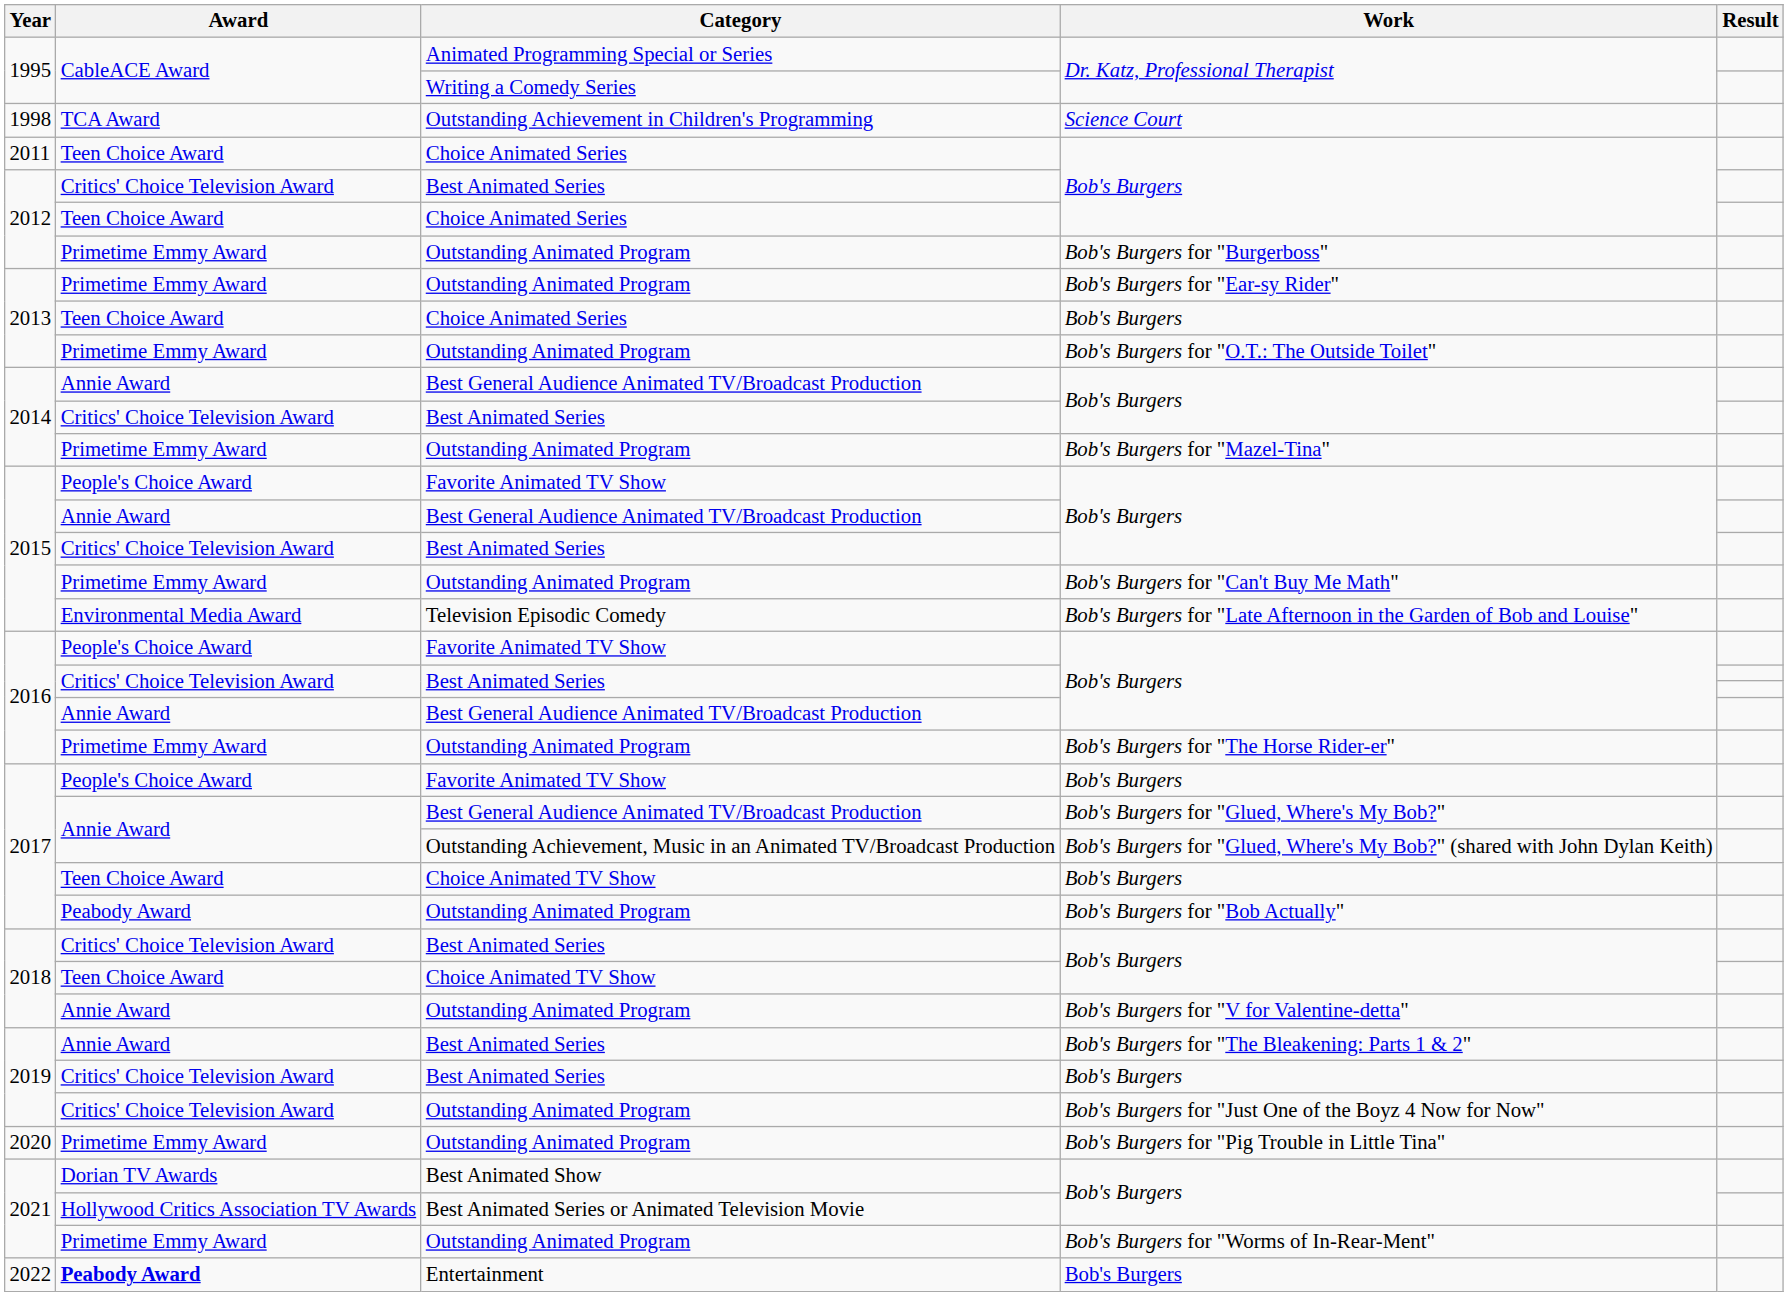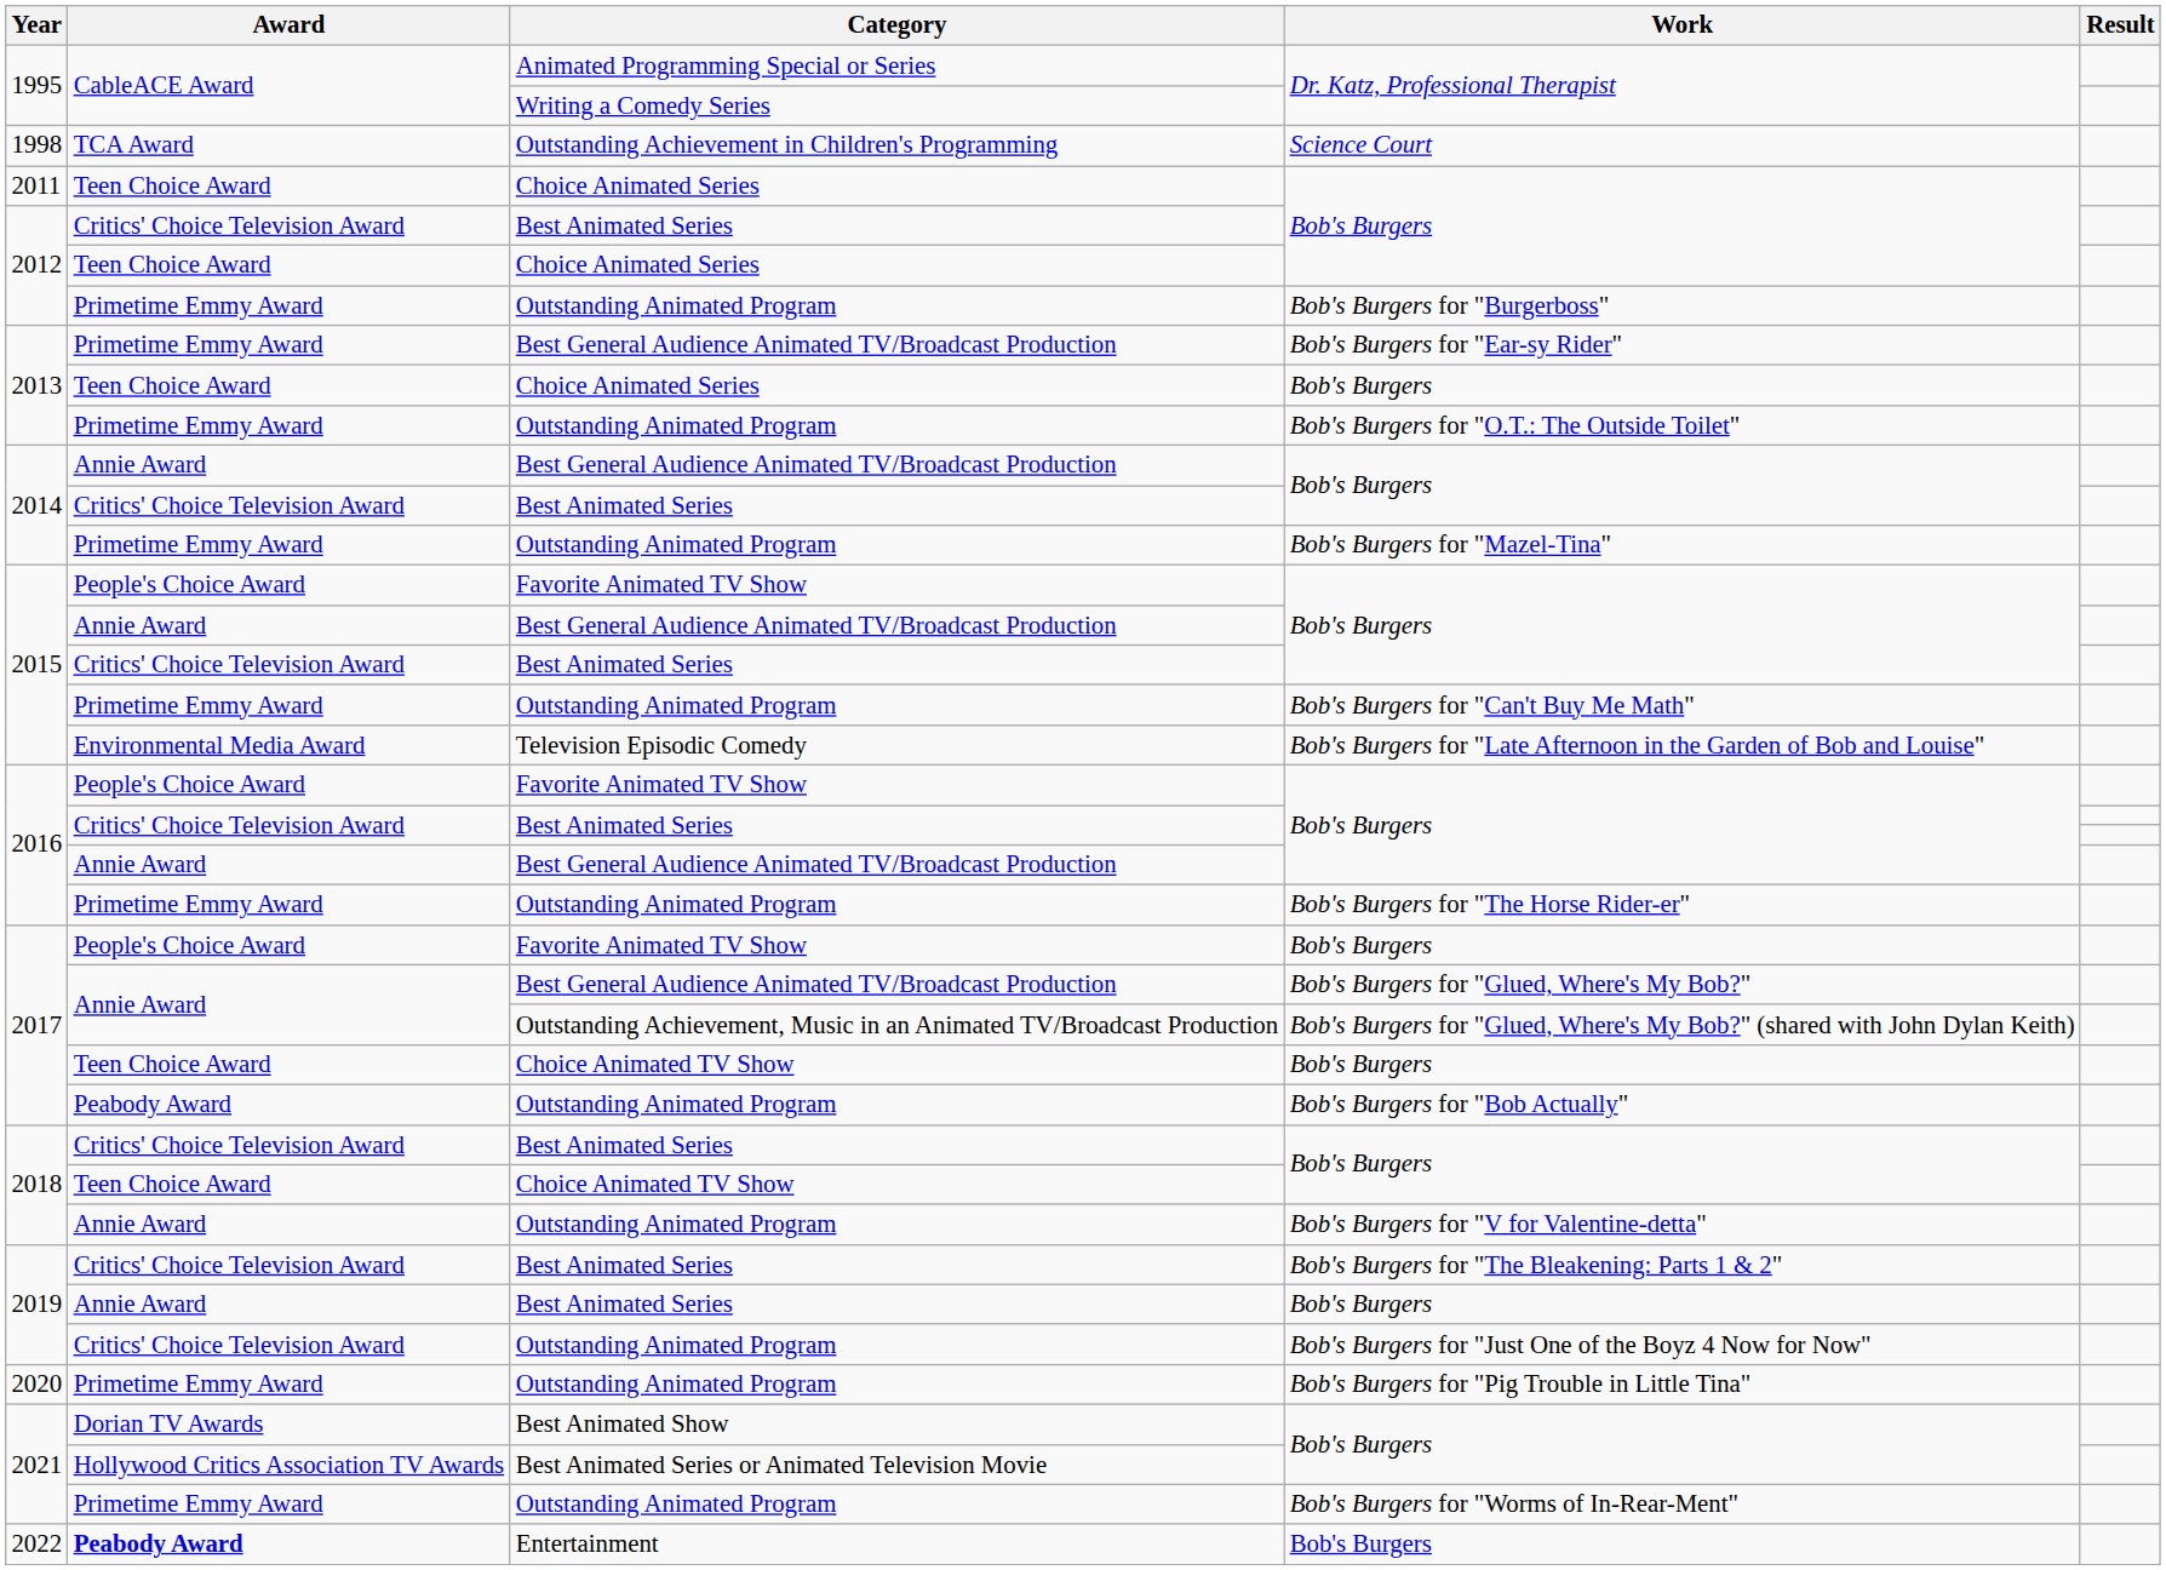 <table class="wikitable">
 <tr style="text-align:center;">
 <th scope="col">Year</th>
 <th scope="col">Award</th>
 <th scope="col">Category</th>
 <th scope="col">Work</th>
 <th scope="col">Result</th>
 </tr>
 <tr>
 <td rowspan=2>1995</td>
 <td rowspan=2><a href='#'>CableACE Award</a></td>
 <td scope="row"><a href='#'>Animated Programming Special or Series</a></td>
 <td rowspan=2><em><a href='#'>Dr. Katz, Professional Therapist</a></em></td>
 <td></td>
 </tr>
 <tr>
 <td scope="row"><a href='#'>Writing a Comedy Series</a></td>
 <td></td>
 </tr>
 <tr>
 <td>1998</td>
 <td><a href='#'>TCA Award</a></td>
 <td scope="row"><a href='#'>Outstanding Achievement in Children's Programming</a></td>
 <td><em><a href='#'>Science Court</a></em></td>
 <td></td>
 </tr>
 <tr>
 <td>2011</td>
 <td><a href='#'>Teen Choice Award</a></td>
 <td scope="row"><a href='#'>Choice Animated Series</a></td>
 <td rowspan=3><em><a href='#'>Bob's Burgers</a></em></td>
 <td></td>
 </tr>
 <tr>
 <td rowspan=3>2012</td>
 <td><a href='#'>Critics' Choice Television Award</a></td>
 <td scope="row"><a href='#'>Best Animated Series</a></td>
 <td></td>
 </tr>
 <tr>
 <td><a href='#'>Teen Choice Award</a></td>
 <td scope="row"><a href='#'>Choice Animated Series</a></td>
 <td></td>
 </tr>
 <tr>
 <td><a href='#'>Primetime Emmy Award</a></td>
 <td scope="row"><a href='#'>Outstanding Animated Program</a></td>
 <td><em>Bob's Burgers</em> for "<a href='#'>Burgerboss</a>"</td>
 <td></td>
 </tr>
 <tr>
 <td rowspan=3>2013</td>
 <td><a href='#'>Primetime Emmy Award</a></td>
-<td scope="row"><a href='#'>Outstanding Animated Program</a></td>
+<td scope="row"><a href='#'>Best General Audience Animated TV/Broadcast Production</a></td>
 <td><em>Bob's Burgers</em> for "<a href='#'>Ear-sy Rider</a>"</td>
 <td></td>
 </tr>
 <tr>
 <td><a href='#'>Teen Choice Award</a></td>
 <td scope="row"><a href='#'>Choice Animated Series</a></td>
 <td><em>Bob's Burgers</em></td>
 <td></td>
 </tr>
 <tr>
 <td><a href='#'>Primetime Emmy Award</a></td>
 <td><a href='#'>Outstanding Animated Program</a></td>
 <td><em>Bob's Burgers</em> for "<a href='#'>O.T.: The Outside Toilet</a>"</td>
 <td></td>
 </tr>
 <tr>
 <td rowspan=3>2014</td>
 <td><a href='#'>Annie Award</a></td>
 <td><a href='#'>Best General Audience Animated TV/Broadcast Production</a></td>
 <td rowspan=2><em>Bob's Burgers</em></td>
 <td></td>
 </tr>
 <tr>
 <td><a href='#'>Critics' Choice Television Award</a></td>
 <td scope="row"><a href='#'>Best Animated Series</a></td>
 <td></td>
 </tr>
 <tr>
 <td><a href='#'>Primetime Emmy Award</a></td>
 <td scope="row"><a href='#'>Outstanding Animated Program</a></td>
 <td><em>Bob's Burgers</em> for "<a href='#'>Mazel-Tina</a>"</td>
 <td></td>
 </tr>
 <tr>
 <td rowspan=5>2015</td>
 <td><a href='#'>People's Choice Award</a></td>
 <td scope="row"><a href='#'>Favorite Animated TV Show</a></td>
 <td rowspan=3><em>Bob's Burgers</em></td>
 <td></td>
 </tr>
 <tr>
 <td><a href='#'>Annie Award</a></td>
 <td scope="row"><a href='#'>Best General Audience Animated TV/Broadcast Production</a></td>
 <td></td>
 </tr>
 <tr>
 <td><a href='#'>Critics' Choice Television Award</a></td>
 <td scope="row"><a href='#'>Best Animated Series</a></td>
 <td></td>
 </tr>
 <tr>
 <td><a href='#'>Primetime Emmy Award</a></td>
 <td scope="row"><a href='#'>Outstanding Animated Program</a></td>
 <td><em>Bob's Burgers</em> for "<a href='#'>Can't Buy Me Math</a>"</td>
 <td></td>
 </tr>
 <tr>
 <td><a href='#'>Environmental Media Award</a></td>
 <td scope="row">Television Episodic Comedy</td>
 <td><em>Bob's Burgers</em> for "<a href='#'>Late Afternoon in the Garden of Bob and Louise</a>"</td>
 <td></td>
 </tr>
 <tr>
 <td rowspan=5>2016</td>
 <td><a href='#'>People's Choice Award</a></td>
 <td scope="row"><a href='#'>Favorite Animated TV Show</a></td>
 <td rowspan=4><em>Bob's Burgers</em></td>
 <td></td>
 </tr>
 <tr>
 <td rowspan=2><a href='#'>Critics' Choice Television Award</a></td>
 <td scope="row" rowspan=2><a href='#'>Best Animated Series</a></td>
 <td></td>
 </tr>
 <tr>
 <td></td>
 </tr>
 <tr>
 <td><a href='#'>Annie Award</a></td>
 <td scope="row"><a href='#'>Best General Audience Animated TV/Broadcast Production</a></td>
 <td></td>
 </tr>
 <tr>
 <td><a href='#'>Primetime Emmy Award</a></td>
 <td scope="row"><a href='#'>Outstanding Animated Program</a></td>
 <td><em>Bob's Burgers</em> for "<a href='#'>The Horse Rider-er</a>"</td>
 <td></td>
 </tr>
 <tr>
 <td rowspan=5>2017</td>
 <td><a href='#'>People's Choice Award</a></td>
 <td scope="row"><a href='#'>Favorite Animated TV Show</a></td>
 <td><em>Bob's Burgers</em></td>
 <td></td>
 </tr>
 <tr>
 <td rowspan="2"><a href='#'>Annie Award</a></td>
 <td scope="row"><a href='#'>Best General Audience Animated TV/Broadcast Production</a></td>
 <td><em>Bob's Burgers</em> for "<a href='#'>Glued, Where's My Bob?</a>"</td>
 <td></td>
 </tr>
 <tr>
 <td scope="row">Outstanding Achievement, Music in an Animated TV/Broadcast Production</td>
 <td><em>Bob's Burgers</em> for "<a href='#'>Glued, Where's My Bob?</a>" (shared with John Dylan Keith)</td>
 <td></td>
 </tr>
 <tr>
 <td><a href='#'>Teen Choice Award</a></td>
 <td scope="row"><a href='#'>Choice Animated TV Show</a></td>
 <td><em>Bob's Burgers</em></td>
 <td></td>
 </tr>
 <tr>
 <td><a href='#'>Peabody Award</a></td>
 <td scope="row"><a href='#'>Outstanding Animated Program</a></td>
 <td><em>Bob's Burgers</em> for "<a href='#'>Bob Actually</a>"</td>
 <td></td>
 </tr>
 <tr>
 <td rowspan=3>2018</td>
 <td><a href='#'>Critics' Choice Television Award</a></td>
 <td scope="row"><a href='#'>Best Animated Series</a></td>
 <td rowspan=2><em>Bob's Burgers</em></td>
 <td></td>
 </tr>
 <tr>
 <td><a href='#'>Teen Choice Award</a></td>
 <td scope="row"><a href='#'>Choice Animated TV Show</a></td>
 <td></td>
 </tr>
 <tr>
 <td><a href='#'>Annie Award</a></td>
 <td scope="row"><a href='#'>Outstanding Animated Program</a></td>
 <td><em>Bob's Burgers</em> for  "<a href='#'>V for Valentine-detta</a>"</td>
 <td></td>
 </tr>
 <tr>
 <td rowspan=3>2019</td>
-<td><a href='#'>Annie Award</a></td>
+<td><a href='#'>Critics' Choice Television Award</a></td>
 <td scope="row"><a href='#'>Best Animated Series</a></td>
 <td><em>Bob's Burgers</em> for "<a href='#'>The Bleakening: Parts 1 & 2</a>"</td>
 <td></td>
 </tr>
 <tr>
-<td><a href='#'>Critics' Choice Television Award</a></td>
+<td><a href='#'>Annie Award</a></td>
 <td scope="row"><a href='#'>Best Animated Series</a></td>
 <td><em>Bob's Burgers</em></td>
 <td></td>
 </tr>
 <tr>
 <td><a href='#'>Critics' Choice Television Award</a></td>
 <td scope="row"><a href='#'>Outstanding Animated Program</a></td>
 <td><em>Bob's Burgers</em> for "Just One of the Boyz 4 Now for Now"</td>
 <td></td>
 </tr>
 <tr>
 <td>2020</td>
 <td><a href='#'>Primetime Emmy Award</a></td>
 <td scope="row"><a href='#'>Outstanding Animated Program</a></td>
 <td><em>Bob's Burgers</em> for "Pig Trouble in Little Tina"</td>
 <td></td>
 </tr>
 <tr>
 <td rowspan=3>2021</td>
 <td><a href='#'>Dorian TV Awards</a></td>
 <td scope="row">Best Animated Show</td>
 <td rowspan=2><em>Bob's Burgers</em></td>
 <td></td>
 </tr>
 <tr>
 <td><a href='#'>Hollywood Critics Association TV Awards</a></td>
 <td scope="row">Best Animated Series or Animated Television Movie</td>
 <td></td>
 </tr>
 <tr>
 <td><a href='#'>Primetime Emmy Award</a></td>
 <td scope="row"><a href='#'>Outstanding Animated Program</a></td>
 <td><em>Bob's Burgers</em> for "Worms of In-Rear-Ment"</td>
 <td></td>
 </tr>
 <tr>
 <td>2022</td>
 <td><strong><a href='#'>Peabody Award</a></strong></td>
 <td>Entertainment</td>
 <td><a href='#'>Bob's Burgers</a></td>
 <td></td>
 </tr>
 </table>
